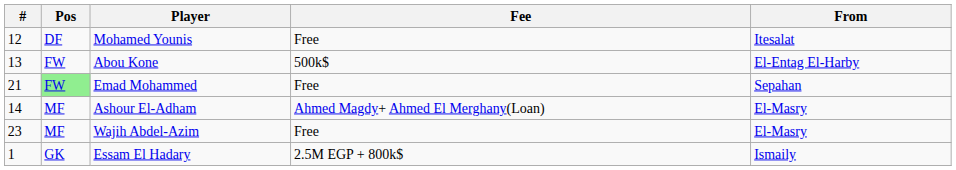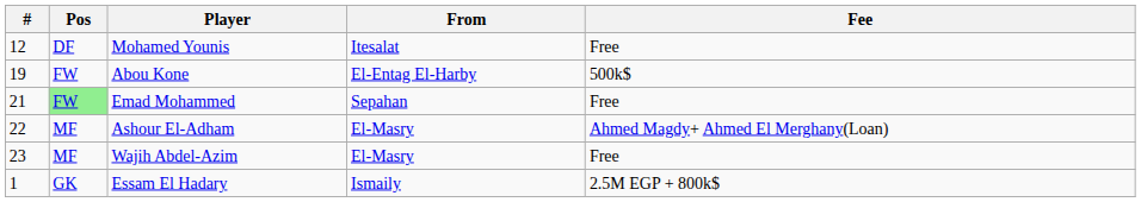 <table class="wikitable sortable" style="width:65%; text-align:center; font-size:95%; text-align:left;">
 <tr>
 <th>#</th>
 <th>Pos</th>
 <th>Player</th>
+<th>From</th>
 <th>Fee</th>
-<th>From</th>
 </tr>
 <tr>
 <td>12</td>
 <td><a href='#'>DF</a></td>
 <td> <a href='#'>Mohamed Younis</a></td>
+<td><a href='#'>Itesalat</a></td>
 <td>Free</td>
-<td><a href='#'>Itesalat</a></td>
 </tr>
 <tr>
-<td>13</td>
+<td>19</td>
 <td><a href='#'>FW</a></td>
 <td> <a href='#'>Abou Kone</a></td>
+<td><a href='#'>El-Entag El-Harby</a></td>
 <td>500k$</td>
-<td><a href='#'>El-Entag El-Harby</a></td>
 </tr>
 <tr>
 <td>21</td>
 <td style="background: lightgreen;"><a href='#'>FW</a></td>
 <td> <a href='#'>Emad Mohammed</a></td>
+<td><a href='#'>Sepahan</a></td>
 <td>Free</td>
-<td><a href='#'>Sepahan</a></td>
 </tr>
 <tr>
-<td>14</td>
+<td>22</td>
 <td><a href='#'>MF</a></td>
 <td> <a href='#'>Ashour El-Adham</a></td>
+<td><a href='#'>El-Masry</a></td>
 <td> <a href='#'>Ahmed Magdy</a>+ <a href='#'>Ahmed El Merghany</a>(Loan)</td>
-<td><a href='#'>El-Masry</a></td>
 </tr>
 <tr>
 <td>23</td>
 <td><a href='#'>MF</a></td>
 <td> <a href='#'>Wajih Abdel-Azim</a></td>
+<td><a href='#'>El-Masry</a></td>
 <td>Free</td>
-<td><a href='#'>El-Masry</a></td>
 </tr>
 <tr>
 <td>1</td>
 <td><a href='#'>GK</a></td>
 <td> <a href='#'>Essam El Hadary</a></td>
+<td><a href='#'>Ismaily</a></td>
 <td>2.5M EGP + 800k$</td>
-<td><a href='#'>Ismaily</a></td>
 </tr>
 </table>
